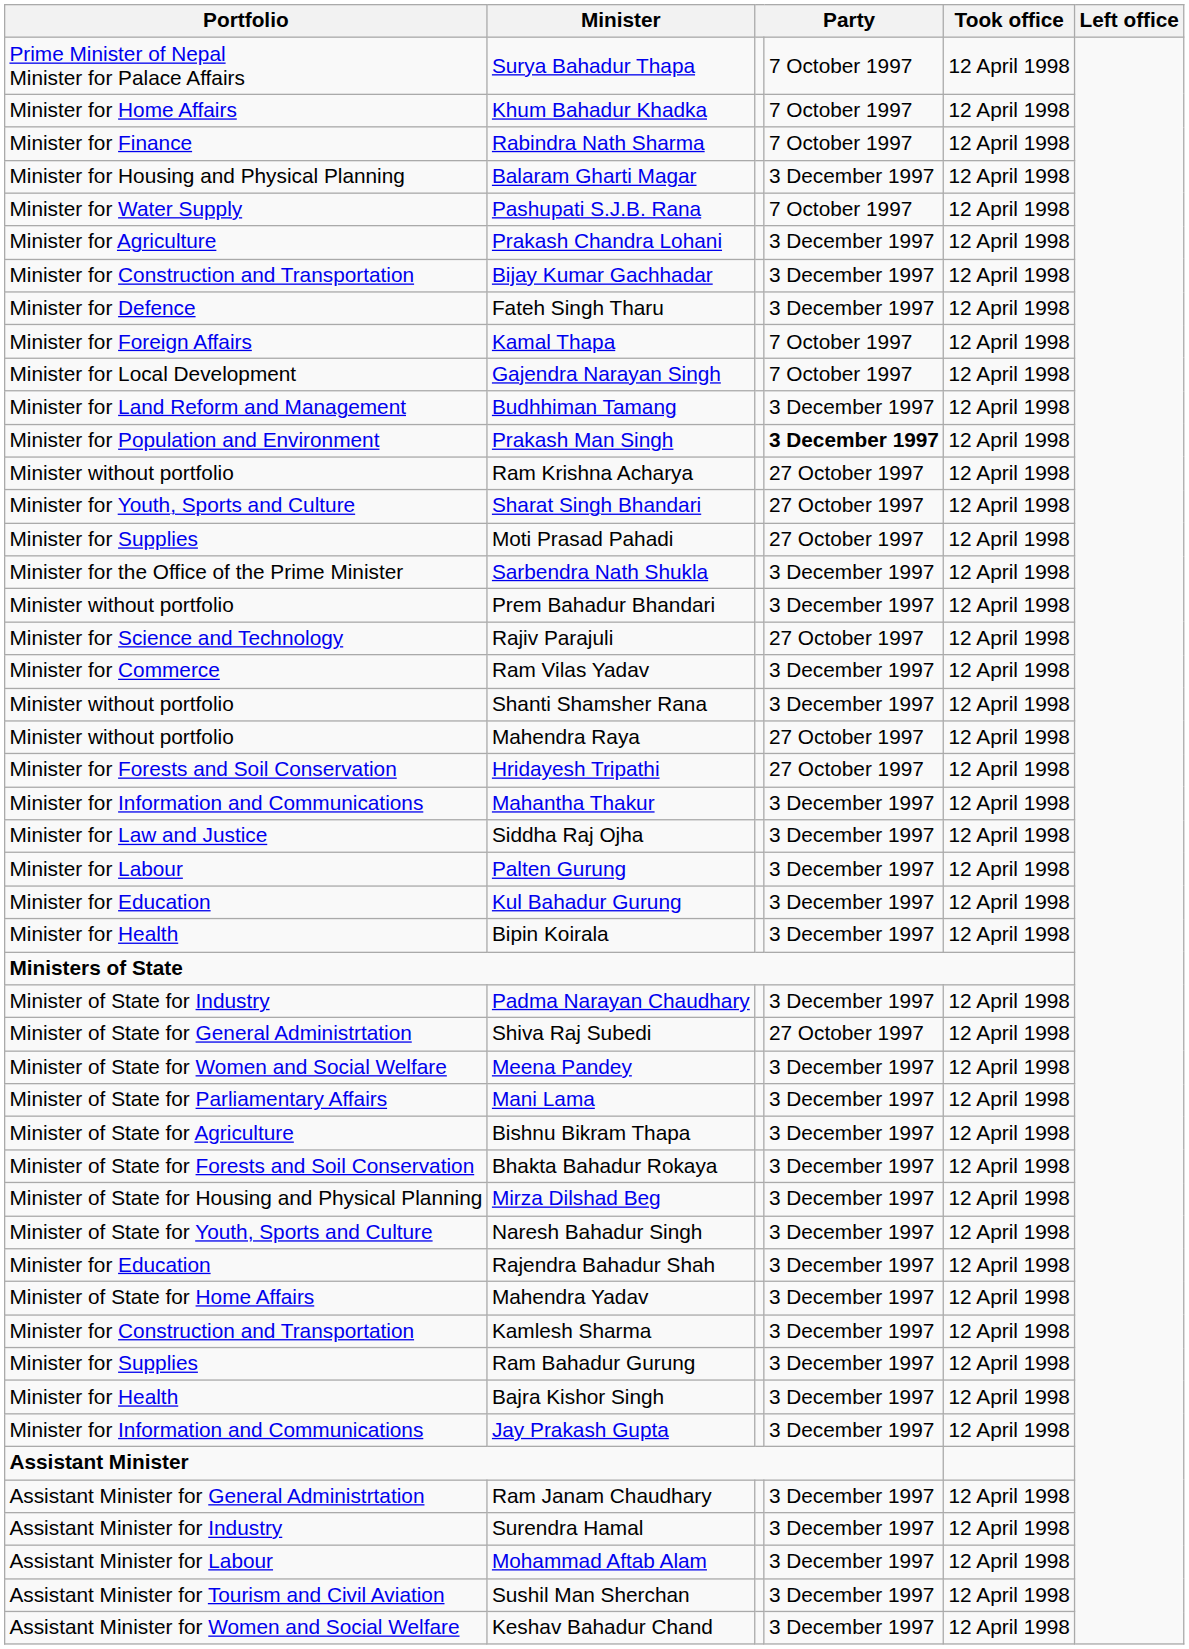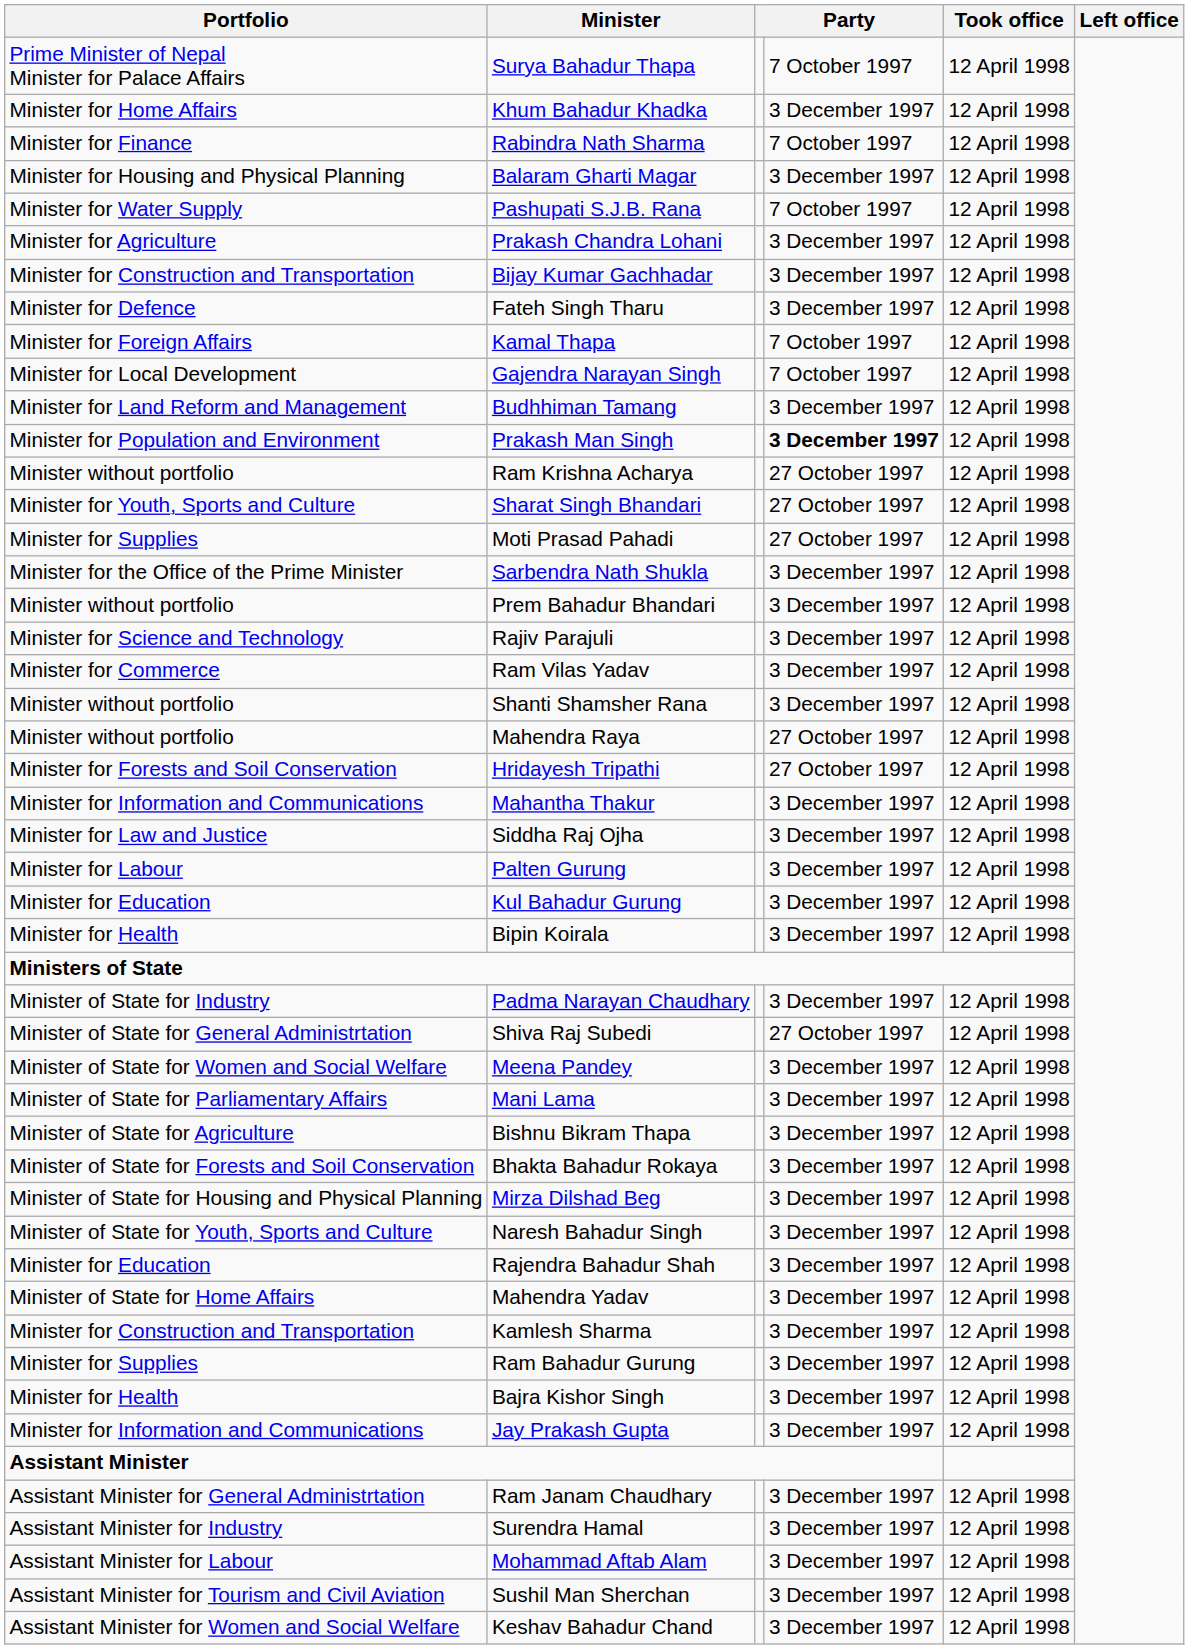 <table class="wikitable">
 <tr>
 <th>Portfolio</th>
 <th>Minister</th>
 <th colspan="2">Party</th>
 <th>Took office</th>
 <th>Left office</th>
 </tr>
 <tr>
 <td><a href='#'>Prime Minister of Nepal</a><br>Minister for Palace Affairs</td>
 <td><a href='#'>Surya Bahadur Thapa</a></td>
 <td></td>
 <td>7 October 1997</td>
 <td>12 April 1998</td>
 </tr>
 <tr>
 <td>Minister for <a href='#'>Home Affairs</a></td>
 <td><a href='#'>Khum Bahadur Khadka</a></td>
 <td></td>
-<td>7 October 1997</td>
+<td>3 December 1997</td>
 <td>12 April 1998</td>
 </tr>
 <tr>
 <td>Minister for <a href='#'>Finance</a></td>
 <td><a href='#'>Rabindra Nath Sharma</a></td>
 <td></td>
 <td>7 October 1997</td>
 <td>12 April 1998</td>
 </tr>
 <tr>
 <td>Minister for Housing and Physical Planning</td>
 <td><a href='#'>Balaram Gharti Magar</a></td>
 <td></td>
 <td>3 December 1997</td>
 <td>12 April 1998</td>
 </tr>
 <tr>
 <td>Minister for <a href='#'>Water Supply</a></td>
 <td><a href='#'>Pashupati S.J.B. Rana</a></td>
 <td></td>
 <td>7 October 1997</td>
 <td>12 April 1998</td>
 </tr>
 <tr>
 <td>Minister for <a href='#'>Agriculture</a></td>
 <td><a href='#'>Prakash Chandra Lohani</a></td>
 <td></td>
 <td>3 December 1997</td>
 <td>12 April 1998</td>
 </tr>
 <tr>
 <td>Minister for <a href='#'>Construction and Transportation</a></td>
 <td><a href='#'>Bijay Kumar Gachhadar</a></td>
 <td></td>
 <td>3 December 1997</td>
 <td>12 April 1998</td>
 </tr>
 <tr>
 <td>Minister for <a href='#'>Defence</a></td>
 <td>Fateh Singh Tharu</td>
 <td></td>
 <td>3 December 1997</td>
 <td>12 April 1998</td>
 </tr>
 <tr>
 <td>Minister for <a href='#'>Foreign Affairs</a></td>
 <td><a href='#'>Kamal Thapa</a></td>
 <td></td>
 <td>7 October 1997</td>
 <td>12 April 1998</td>
 </tr>
 <tr>
 <td>Minister for Local Development</td>
 <td><a href='#'>Gajendra Narayan Singh</a></td>
 <td></td>
 <td>7 October 1997</td>
 <td>12 April 1998</td>
 </tr>
 <tr>
 <td>Minister for <a href='#'>Land Reform and Management</a></td>
 <td><a href='#'>Budhhiman Tamang</a></td>
 <td></td>
 <td>3 December 1997</td>
 <td>12 April 1998</td>
 </tr>
 <tr>
 <td>Minister for <a href='#'>Population and Environment</a></td>
 <td><a href='#'>Prakash Man Singh</a></td>
 <td></td>
 <td><strong>3 December 1997</strong></td>
 <td>12 April 1998</td>
 </tr>
 <tr>
 <td>Minister without portfolio</td>
 <td>Ram Krishna Acharya</td>
 <td></td>
 <td>27 October 1997</td>
 <td>12 April 1998</td>
 </tr>
 <tr>
 <td>Minister for <a href='#'>Youth, Sports and Culture</a></td>
 <td><a href='#'>Sharat Singh Bhandari</a></td>
 <td></td>
 <td>27 October 1997</td>
 <td>12 April 1998</td>
 </tr>
 <tr>
 <td>Minister for <a href='#'>Supplies</a></td>
 <td>Moti Prasad Pahadi</td>
 <td></td>
 <td>27 October 1997</td>
 <td>12 April 1998</td>
 </tr>
 <tr>
 <td>Minister for the Office of the Prime Minister</td>
 <td><a href='#'>Sarbendra Nath Shukla</a></td>
 <td></td>
 <td>3 December 1997</td>
 <td>12 April 1998</td>
 </tr>
 <tr>
 <td>Minister without portfolio</td>
 <td>Prem Bahadur Bhandari</td>
 <td></td>
 <td>3 December 1997</td>
 <td>12 April 1998</td>
 </tr>
 <tr>
 <td>Minister for <a href='#'>Science and Technology</a></td>
 <td>Rajiv Parajuli</td>
 <td></td>
-<td>27 October 1997</td>
+<td>3 December 1997</td>
 <td>12 April 1998</td>
 </tr>
 <tr>
 <td>Minister for <a href='#'>Commerce</a></td>
 <td>Ram Vilas Yadav</td>
 <td></td>
 <td>3 December 1997</td>
 <td>12 April 1998</td>
 </tr>
 <tr>
 <td>Minister without portfolio</td>
 <td>Shanti Shamsher Rana</td>
 <td></td>
 <td>3 December 1997</td>
 <td>12 April 1998</td>
 </tr>
 <tr>
 <td>Minister without portfolio</td>
 <td>Mahendra Raya</td>
 <td></td>
 <td>27 October 1997</td>
 <td>12 April 1998</td>
 </tr>
 <tr>
 <td>Minister for <a href='#'>Forests and Soil Conservation</a></td>
 <td><a href='#'>Hridayesh Tripathi</a></td>
 <td></td>
 <td>27 October 1997</td>
 <td>12 April 1998</td>
 </tr>
 <tr>
 <td>Minister for <a href='#'>Information and Communications</a></td>
 <td><a href='#'>Mahantha Thakur</a></td>
 <td></td>
 <td>3 December 1997</td>
 <td>12 April 1998</td>
 </tr>
 <tr>
 <td>Minister for <a href='#'>Law and Justice</a></td>
 <td>Siddha Raj Ojha</td>
 <td></td>
 <td>3 December 1997</td>
 <td>12 April 1998</td>
 </tr>
 <tr>
 <td>Minister for <a href='#'>Labour</a></td>
 <td><a href='#'>Palten Gurung</a></td>
 <td></td>
 <td>3 December 1997</td>
 <td>12 April 1998</td>
 </tr>
 <tr>
 <td>Minister for <a href='#'>Education</a></td>
 <td><a href='#'>Kul Bahadur Gurung</a></td>
 <td></td>
 <td>3 December 1997</td>
 <td>12 April 1998</td>
 </tr>
 <tr>
 <td>Minister for <a href='#'>Health</a></td>
 <td>Bipin Koirala</td>
 <td></td>
 <td>3 December 1997</td>
 <td>12 April 1998</td>
 </tr>
 <tr>
 <td colspan="5"><strong>Ministers of State</strong></td>
 </tr>
 <tr>
 <td>Minister of State for <a href='#'>Industry</a></td>
 <td><a href='#'>Padma Narayan Chaudhary</a></td>
 <td></td>
 <td>3 December 1997</td>
 <td>12 April 1998</td>
 </tr>
 <tr>
 <td>Minister of State for <a href='#'>General Administrtation</a></td>
 <td>Shiva Raj Subedi</td>
 <td></td>
 <td>27 October 1997</td>
 <td>12 April 1998</td>
 </tr>
 <tr>
 <td>Minister of State for <a href='#'>Women and Social Welfare</a></td>
 <td><a href='#'>Meena Pandey</a></td>
 <td></td>
 <td>3 December 1997</td>
 <td>12 April 1998</td>
 </tr>
 <tr>
 <td>Minister of State for <a href='#'>Parliamentary Affairs</a></td>
 <td><a href='#'>Mani Lama</a></td>
 <td></td>
 <td>3 December 1997</td>
 <td>12 April 1998</td>
 </tr>
 <tr>
 <td>Minister of State for <a href='#'>Agriculture</a></td>
 <td>Bishnu Bikram Thapa</td>
 <td></td>
 <td>3 December 1997</td>
 <td>12 April 1998</td>
 </tr>
 <tr>
 <td>Minister of State for <a href='#'>Forests and Soil Conservation</a></td>
 <td>Bhakta Bahadur Rokaya</td>
 <td></td>
 <td>3 December 1997</td>
 <td>12 April 1998</td>
 </tr>
 <tr>
 <td>Minister of State for Housing and Physical Planning</td>
 <td><a href='#'>Mirza Dilshad Beg</a></td>
 <td></td>
 <td>3 December 1997</td>
 <td>12 April 1998</td>
 </tr>
 <tr>
 <td>Minister of State for <a href='#'>Youth, Sports and Culture</a></td>
 <td>Naresh Bahadur Singh</td>
 <td></td>
 <td>3 December 1997</td>
 <td>12 April 1998</td>
 </tr>
 <tr>
 <td>Minister for <a href='#'>Education</a></td>
 <td>Rajendra Bahadur Shah</td>
 <td></td>
 <td>3 December 1997</td>
 <td>12 April 1998</td>
 </tr>
 <tr>
 <td>Minister of State for <a href='#'>Home Affairs</a></td>
 <td>Mahendra Yadav</td>
 <td></td>
 <td>3 December 1997</td>
 <td>12 April 1998</td>
 </tr>
 <tr>
 <td>Minister for <a href='#'>Construction and Transportation</a></td>
 <td>Kamlesh Sharma</td>
 <td></td>
 <td>3 December 1997</td>
 <td>12 April 1998</td>
 </tr>
 <tr>
 <td>Minister for <a href='#'>Supplies</a></td>
 <td>Ram Bahadur Gurung</td>
 <td></td>
 <td>3 December 1997</td>
 <td>12 April 1998</td>
 </tr>
 <tr>
 <td>Minister for <a href='#'>Health</a></td>
 <td>Bajra Kishor Singh</td>
 <td></td>
 <td>3 December 1997</td>
 <td>12 April 1998</td>
 </tr>
 <tr>
 <td>Minister for <a href='#'>Information and Communications</a></td>
 <td><a href='#'>Jay Prakash Gupta</a></td>
 <td></td>
 <td>3 December 1997</td>
 <td>12 April 1998</td>
 </tr>
 <tr>
 <td colspan="4"><strong>Assistant Minister</strong></td>
 <td></td>
 </tr>
 <tr>
 <td>Assistant Minister for <a href='#'>General Administrtation</a></td>
 <td>Ram Janam Chaudhary</td>
 <td></td>
 <td>3 December 1997</td>
 <td>12 April 1998</td>
 </tr>
 <tr>
 <td>Assistant Minister for <a href='#'>Industry</a></td>
 <td>Surendra Hamal</td>
 <td></td>
 <td>3 December 1997</td>
 <td>12 April 1998</td>
 </tr>
 <tr>
 <td>Assistant Minister for <a href='#'>Labour</a></td>
 <td><a href='#'>Mohammad Aftab Alam</a></td>
 <td></td>
 <td>3 December 1997</td>
 <td>12 April 1998</td>
 </tr>
 <tr>
 <td>Assistant Minister for <a href='#'>Tourism and Civil Aviation</a></td>
 <td>Sushil Man Sherchan</td>
 <td></td>
 <td>3 December 1997</td>
 <td>12 April 1998</td>
 </tr>
 <tr>
 <td>Assistant Minister for <a href='#'>Women and Social Welfare</a></td>
 <td>Keshav Bahadur Chand</td>
 <td></td>
 <td>3 December 1997</td>
 <td>12 April 1998</td>
 </tr>
 </table>
